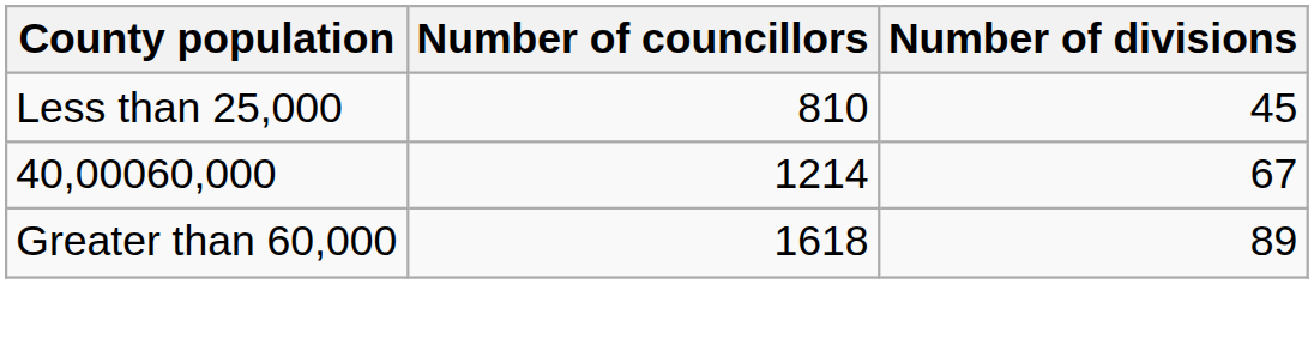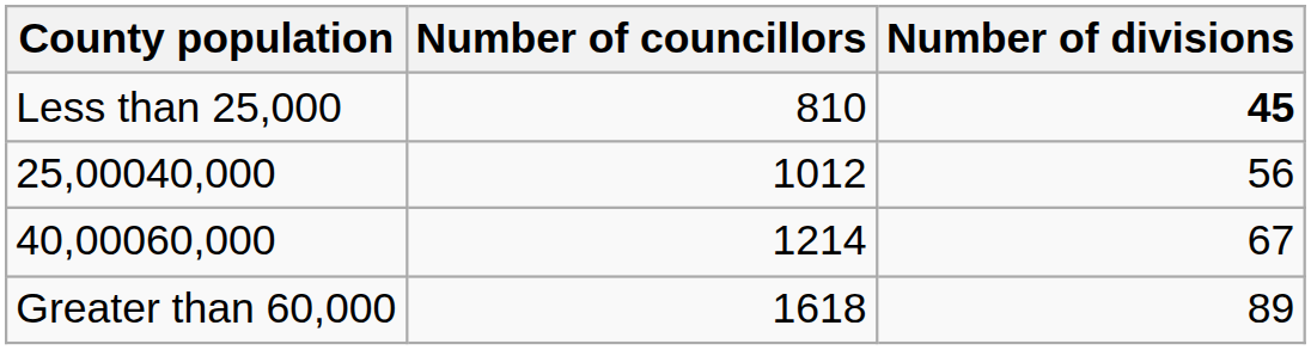 <table class="wikitable" style="text-align:right;">
 <tr>
 <th>County population</th>
 <th>Number of councillors</th>
 <th>Number of divisions</th>
 </tr>
 <tr>
 <td style="text-align:left;">Less than 25,000</td>
 <td>810</td>
-<td>45</td>
+<td><strong>45</strong></td>
+</tr>
+<tr>
+<td style="text-align:left;">25,00040,000</td>
+<td>1012</td>
+<td>56</td>
 </tr>
 <tr>
 <td style="text-align:left;">40,00060,000</td>
 <td>1214</td>
 <td>67</td>
 </tr>
 <tr>
 <td style="text-align:left;">Greater than 60,000</td>
 <td>1618</td>
 <td>89</td>
 </tr>
 </table>
